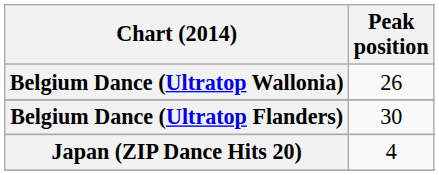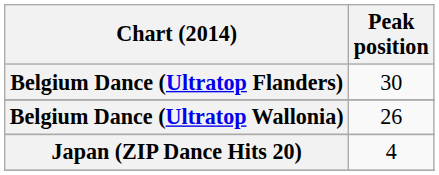 <table class="wikitable sortable plainrowheaders">
 <tr>
 <th scope="col">Chart (2014)</th>
 <th scope="col">Peak<br>position</th>
 </tr>
 <tr>
-<th scope="row">Belgium Dance (<a href='#'>Ultratop</a> Wallonia)</th>
-<td style="text-align:center;">26</td>
+<th scope="row">Belgium Dance (<a href='#'>Ultratop</a> Flanders)</th>
+<td style="text-align:center;">30</td>
 </tr>
 <tr>
 </tr>
 <tr>
-<th scope="row">Belgium Dance (<a href='#'>Ultratop</a> Flanders)</th>
-<td style="text-align:center;">30</td>
+<th scope="row">Belgium Dance (<a href='#'>Ultratop</a> Wallonia)</th>
+<td style="text-align:center;">26</td>
 </tr>
 <tr>
 </tr>
 <tr>
 <th scope="row">Japan (ZIP Dance Hits 20)</th>
 <td align=center>4</td>
 </tr>
 <tr>
 </tr>
 <tr>
 </tr>
 <tr>
 </tr>
 <tr>
 </tr>
 <tr>
 </tr>
 <tr>
 </tr>
 <tr>
 </tr>
 </table>
